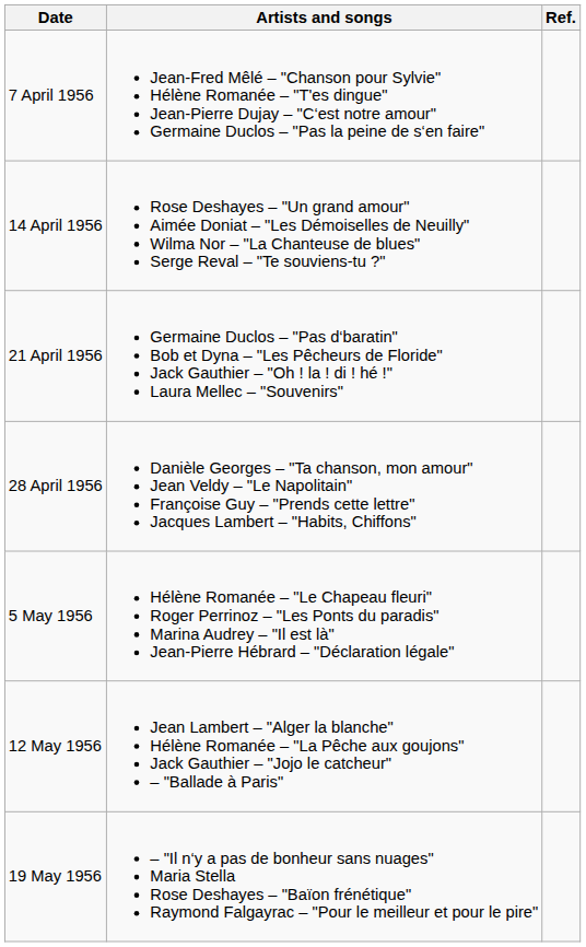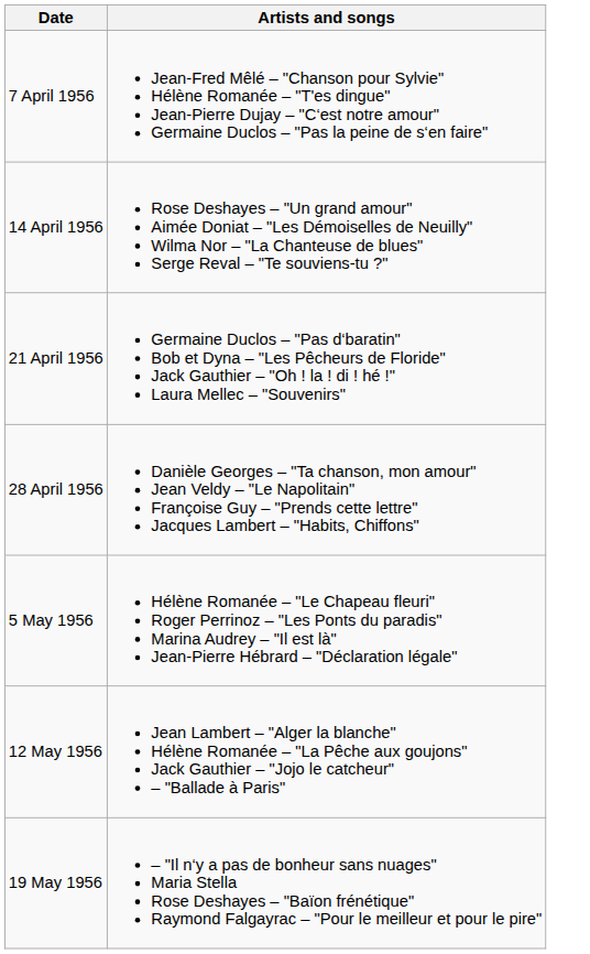 <table class="wikitable">
 <tr>
 <th>Date</th>
 <th>Artists and songs</th>
-<th>Ref.</th>
 </tr>
 <tr>
 <td>7 April 1956</td>
 <td><br><ul><li>Jean-Fred Mêlé – "Chanson pour Sylvie"</li><li>Hélène Romanée – "T'es dingue"</li><li>Jean-Pierre Dujay – "C‘est notre amour"</li><li>Germaine Duclos – "Pas la peine de s‘en faire"</li></ul></td>
-<td></td>
 </tr>
 <tr>
 <td>14 April 1956</td>
 <td><br><ul><li>Rose Deshayes – "Un grand amour"</li><li>Aimée Doniat – "Les Démoiselles de Neuilly"</li><li>Wilma Nor – "La Chanteuse de blues"</li><li>Serge Reval – "Te souviens-tu ?"</li></ul></td>
-<td></td>
 </tr>
 <tr>
 <td>21 April 1956</td>
 <td><br><ul><li>Germaine Duclos – "Pas d‘baratin"</li><li>Bob et Dyna – "Les Pêcheurs de Floride"</li><li>Jack Gauthier – "Oh ! la ! di ! hé !"</li><li>Laura Mellec – "Souvenirs"</li></ul></td>
-<td></td>
 </tr>
 <tr>
 <td>28 April 1956</td>
 <td><br><ul><li>Danièle Georges – "Ta chanson, mon amour"</li><li>Jean Veldy – "Le Napolitain"</li><li>Françoise Guy – "Prends cette lettre"</li><li>Jacques Lambert – "Habits, Chiffons"</li></ul></td>
-<td></td>
 </tr>
 <tr>
 <td>5 May 1956</td>
 <td><br><ul><li>Hélène Romanée – "Le Chapeau fleuri"</li><li>Roger Perrinoz – "Les Ponts du paradis"</li><li>Marina Audrey – "Il est là"</li><li>Jean-Pierre Hébrard – "Déclaration légale"</li></ul></td>
-<td></td>
 </tr>
 <tr>
 <td>12 May 1956</td>
 <td><br><ul><li>Jean Lambert – "Alger la blanche"</li><li>Hélène Romanée – "La Pêche aux goujons"</li><li>Jack Gauthier – "Jojo le catcheur"</li><li> – "Ballade à Paris"</li></ul></td>
-<td></td>
 </tr>
 <tr>
 <td>19 May 1956</td>
 <td><br><ul><li> – "Il n‘y a pas de bonheur sans nuages"</li><li>Maria Stella </li><li>Rose Deshayes – "Baïon frénétique"</li><li>Raymond Falgayrac – "Pour le meilleur et pour le pire"</li></ul></td>
-<td></td>
 </tr>
 </table>
